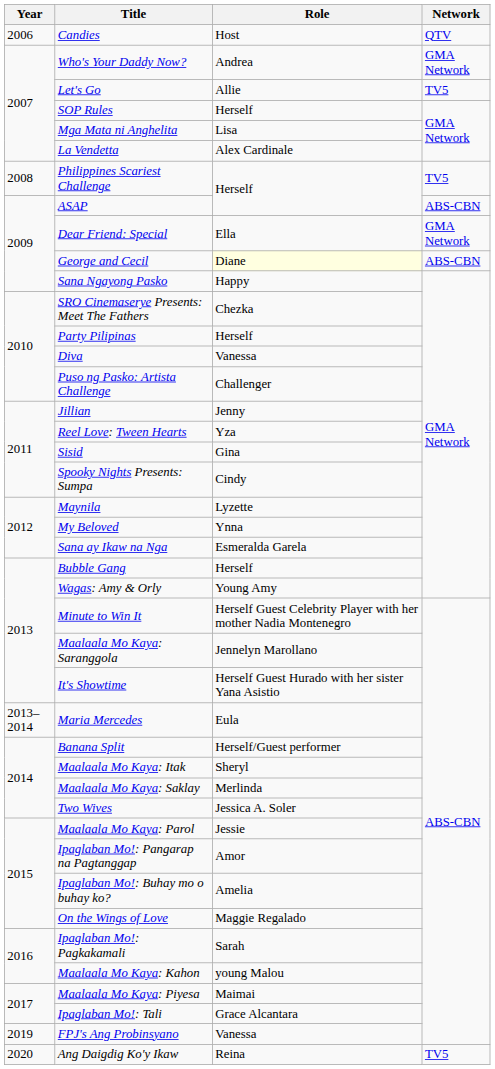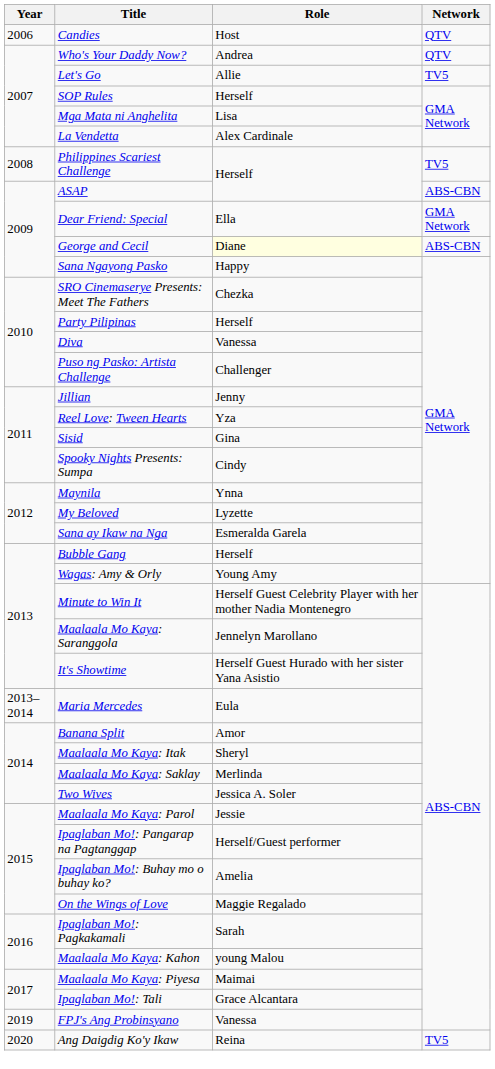 <table class="wikitable sortable">
 <tr>
 <th>Year</th>
 <th>Title</th>
 <th>Role</th>
 <th>Network</th>
 </tr>
 <tr>
 <td>2006</td>
 <td><em><a href='#'>Candies</a></em></td>
 <td>Host</td>
 <td><a href='#'>QTV</a></td>
 </tr>
 <tr>
 <td rowspan="5">2007</td>
 <td><em><a href='#'>Who's Your Daddy Now?</a></em></td>
 <td>Andrea</td>
-<td><a href='#'>GMA Network</a></td>
+<td><a href='#'>QTV</a></td>
 </tr>
 <tr>
 <td><em><a href='#'>Let's Go</a></em></td>
 <td>Allie</td>
 <td><a href='#'>TV5</a></td>
 </tr>
 <tr>
 <td><em><a href='#'>SOP Rules</a></em></td>
 <td>Herself</td>
 <td rowspan=3><a href='#'>GMA Network</a></td>
 </tr>
 <tr>
 <td><em><a href='#'>Mga Mata ni Anghelita</a></em></td>
 <td>Lisa</td>
 </tr>
 <tr>
 <td><em><a href='#'>La Vendetta</a></em></td>
 <td>Alex Cardinale</td>
 </tr>
 <tr>
 <td>2008</td>
 <td><em><a href='#'>Philippines Scariest Challenge</a></em></td>
 <td rowspan="2">Herself</td>
 <td><a href='#'>TV5</a></td>
 </tr>
 <tr>
 <td rowspan="4">2009</td>
 <td><em><a href='#'>ASAP</a></em></td>
 <td><a href='#'>ABS-CBN</a></td>
 </tr>
 <tr>
 <td><em><a href='#'>Dear Friend: Special</a></em></td>
 <td>Ella</td>
 <td><a href='#'>GMA Network</a></td>
 </tr>
 <tr>
 <td><em><a href='#'>George and Cecil</a></em></td>
 <td style="background: lightyellow;">Diane</td>
 <td><a href='#'>ABS-CBN</a></td>
 </tr>
 <tr>
 <td><em><a href='#'>Sana Ngayong Pasko</a></em></td>
 <td>Happy</td>
 <td rowspan=14><a href='#'>GMA Network</a></td>
 </tr>
 <tr>
 <td rowspan="4">2010</td>
 <td><em><a href='#'>SRO Cinemaserye</a> Presents: Meet The Fathers</em></td>
 <td>Chezka</td>
 </tr>
 <tr>
 <td><em><a href='#'>Party Pilipinas</a></em></td>
 <td>Herself</td>
 </tr>
 <tr>
 <td><em><a href='#'>Diva</a></em></td>
 <td>Vanessa</td>
 </tr>
 <tr>
 <td><em><a href='#'>Puso ng Pasko: Artista Challenge</a></em></td>
 <td>Challenger</td>
 </tr>
 <tr>
 <td rowspan="4">2011</td>
 <td><em><a href='#'>Jillian</a></em></td>
 <td>Jenny</td>
 </tr>
 <tr>
 <td><em><a href='#'>Reel Love</a>: <a href='#'>Tween Hearts</a></em></td>
 <td>Yza</td>
 </tr>
 <tr>
 <td><em><a href='#'>Sisid</a></em></td>
 <td>Gina</td>
 </tr>
 <tr>
 <td><em><a href='#'>Spooky Nights</a> Presents: Sumpa</em></td>
 <td>Cindy</td>
 </tr>
 <tr>
 <td rowspan="3">2012</td>
 <td><em><a href='#'>Maynila</a></em></td>
-<td>Lyzette</td>
+<td>Ynna</td>
 </tr>
 <tr>
 <td><em><a href='#'>My Beloved</a></em></td>
-<td>Ynna</td>
+<td>Lyzette</td>
 </tr>
 <tr>
 <td><em><a href='#'>Sana ay Ikaw na Nga</a></em></td>
 <td>Esmeralda Garela</td>
 </tr>
 <tr>
 <td rowspan="5">2013</td>
 <td><em><a href='#'>Bubble Gang</a></em></td>
 <td>Herself</td>
 </tr>
 <tr>
 <td><em><a href='#'>Wagas</a>: Amy & Orly</em></td>
 <td>Young Amy</td>
 </tr>
 <tr>
 <td><em><a href='#'>Minute to Win It</a></em></td>
 <td>Herself Guest Celebrity Player with her mother Nadia Montenegro</td>
 <td rowspan="17"><a href='#'>ABS-CBN</a></td>
 </tr>
 <tr>
 <td><em><a href='#'>Maalaala Mo Kaya</a>: Saranggola</em></td>
 <td>Jennelyn Marollano</td>
 </tr>
 <tr>
 <td><em><a href='#'>It's Showtime</a></em></td>
 <td>Herself Guest Hurado with her sister Yana Asistio</td>
 </tr>
 <tr>
 <td>2013–2014</td>
 <td><em><a href='#'>Maria Mercedes</a></em></td>
 <td>Eula</td>
 </tr>
 <tr>
 <td rowspan="4">2014</td>
 <td><em><a href='#'>Banana Split</a></em></td>
-<td>Herself/Guest performer</td>
+<td>Amor</td>
 </tr>
 <tr>
 <td><em><a href='#'>Maalaala Mo Kaya</a>: Itak</em></td>
 <td>Sheryl</td>
 </tr>
 <tr>
 <td><em><a href='#'>Maalaala Mo Kaya</a>: Saklay</em></td>
 <td>Merlinda</td>
 </tr>
 <tr>
 <td><em><a href='#'>Two Wives</a></em></td>
 <td>Jessica A. Soler</td>
 </tr>
 <tr>
 <td rowspan=4>2015</td>
 <td><em><a href='#'>Maalaala Mo Kaya</a>: Parol</em></td>
 <td>Jessie</td>
 </tr>
 <tr>
 <td><em><a href='#'>Ipaglaban Mo!</a>: Pangarap na Pagtanggap</em></td>
-<td>Amor</td>
+<td>Herself/Guest performer</td>
 </tr>
 <tr>
 <td><em><a href='#'>Ipaglaban Mo!</a>: Buhay mo o buhay ko?</em></td>
 <td>Amelia</td>
 </tr>
 <tr>
 <td><em><a href='#'>On the Wings of Love</a></em></td>
 <td>Maggie Regalado</td>
 </tr>
 <tr>
 <td rowspan=2>2016</td>
 <td><em><a href='#'>Ipaglaban Mo!</a>: Pagkakamali</em></td>
 <td>Sarah</td>
 </tr>
 <tr>
 <td><em><a href='#'>Maalaala Mo Kaya</a>: Kahon</em></td>
 <td>young Malou</td>
 </tr>
 <tr>
 <td rowspan="2">2017</td>
 <td><em><a href='#'>Maalaala Mo Kaya</a>: Piyesa</em></td>
 <td>Maimai</td>
 </tr>
 <tr>
 <td><em><a href='#'>Ipaglaban Mo!</a>: Tali</em></td>
 <td>Grace Alcantara</td>
 </tr>
 <tr>
 <td>2019</td>
 <td><em><a href='#'>FPJ's Ang Probinsyano</a></em></td>
 <td>Vanessa</td>
 </tr>
 <tr>
 <td>2020</td>
 <td><em>Ang Daigdig Ko'y Ikaw</em></td>
 <td>Reina</td>
 <td><a href='#'>TV5</a></td>
 </tr>
 </table>
